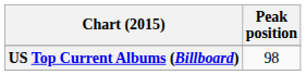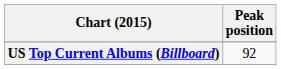 <table class="wikitable plainrowheaders sortable">
 <tr>
 <th scope="col">Chart (2015)</th>
 <th scope="col">Peak<br>position</th>
 </tr>
 <tr>
 </tr>
 <tr>
 </tr>
 <tr>
 <th scope="row">US <a href='#'>Top Current Albums</a> (<em><a href='#'>Billboard</a></em>)</th>
-<td align=center>98</td>
+<td align=center>92</td>
 </tr>
 <tr>
 </tr>
 <tr>
 </tr>
 <tr>
 </tr>
 </table>
